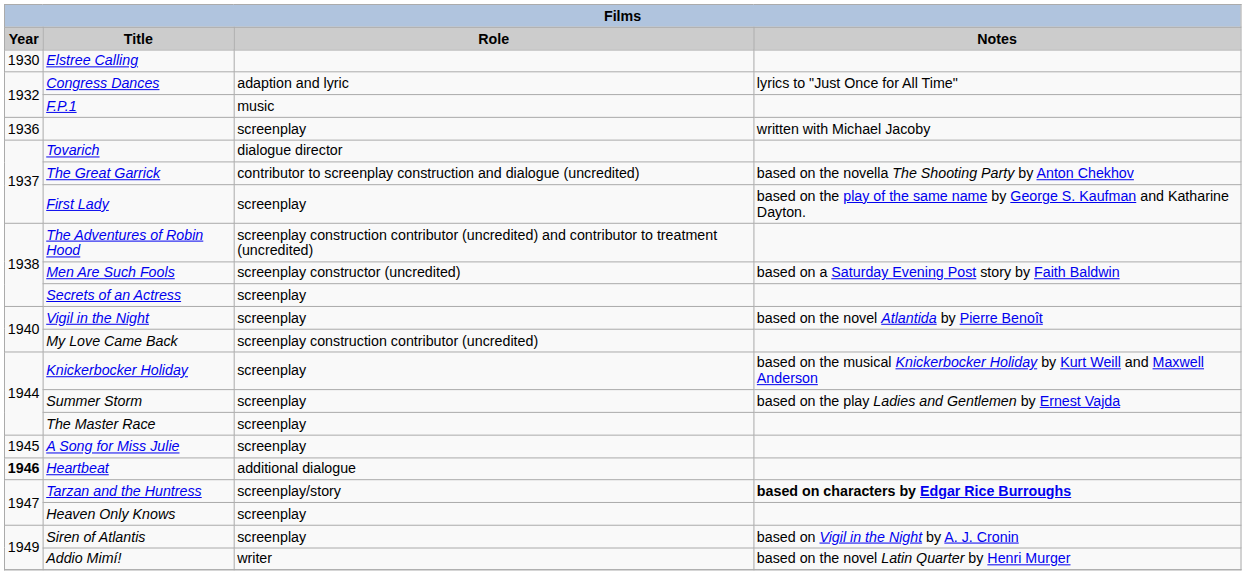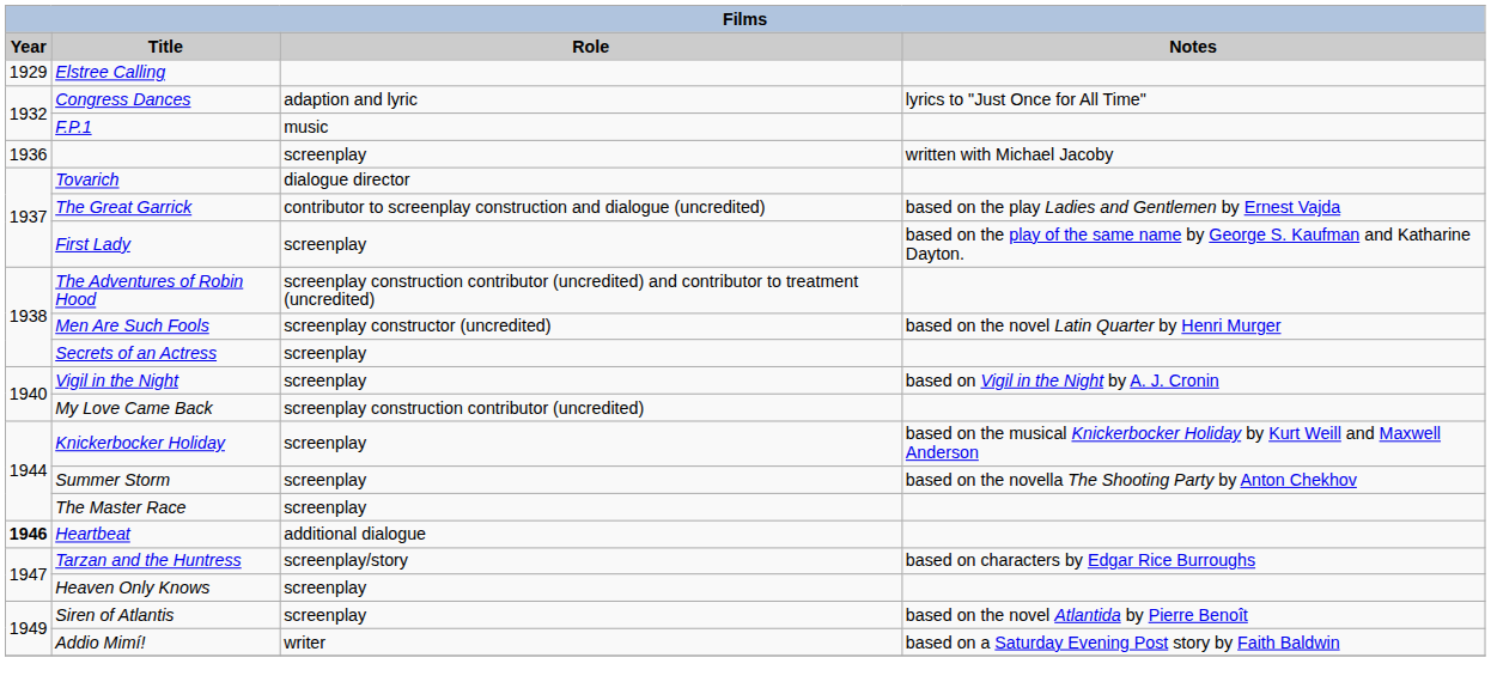 <table class="wikitable" style="font-size:90%">
 <tr>
 <th colspan=4 style="background:LightSteelBlue">Films</th>
 </tr>
 <tr>
 <th style="background:#CCCCCC">Year</th>
 <th style="background:#CCCCCC">Title</th>
 <th style="background:#CCCCCC">Role</th>
 <th style="background:#CCCCCC">Notes</th>
 </tr>
 <tr>
-<td rowspan=1>1930</td>
+<td rowspan=1>1929</td>
 <td><em><a href='#'>Elstree Calling</a></em></td>
 <td></td>
 <td></td>
 </tr>
 <tr>
 <td rowspan=2>1932</td>
 <td><em><a href='#'>Congress Dances</a></em></td>
 <td>adaption and lyric</td>
 <td>lyrics to "Just Once for All Time"</td>
 </tr>
 <tr>
 <td><em><a href='#'>F.P.1</a></em></td>
 <td>music</td>
 <td></td>
 </tr>
 <tr>
 <td rowspan=1>1936</td>
 <td></td>
 <td>screenplay</td>
 <td>written with Michael Jacoby</td>
 </tr>
 <tr>
 <td rowspan=3>1937</td>
 <td><em><a href='#'>Tovarich</a></em></td>
 <td>dialogue director</td>
 <td></td>
 </tr>
 <tr>
 <td><em><a href='#'>The Great Garrick</a></em></td>
 <td>contributor to screenplay construction and dialogue (uncredited)</td>
-<td>based on the novella <em>The Shooting Party</em> by <a href='#'>Anton Chekhov</a></td>
+<td>based on the play <em>Ladies and Gentlemen</em> by <a href='#'>Ernest Vajda</a></td>
 </tr>
 <tr>
 <td><em><a href='#'>First Lady</a></em></td>
 <td>screenplay</td>
 <td>based on the <a href='#'>play of the same name</a> by <a href='#'>George S. Kaufman</a> and Katharine Dayton.</td>
 </tr>
 <tr>
 <td rowspan=3>1938</td>
 <td><em><a href='#'>The Adventures of Robin Hood</a></em></td>
 <td>screenplay construction contributor (uncredited) and contributor to treatment (uncredited)</td>
 <td></td>
 </tr>
 <tr>
 <td><em><a href='#'>Men Are Such Fools</a></em></td>
 <td>screenplay constructor (uncredited)</td>
-<td>based on a <a href='#'>Saturday Evening Post</a> story by <a href='#'>Faith Baldwin</a></td>
+<td>based on the novel <em>Latin Quarter</em> by <a href='#'>Henri Murger</a></td>
 </tr>
 <tr>
 <td><em><a href='#'>Secrets of an Actress</a></em></td>
 <td>screenplay</td>
 <td></td>
 </tr>
 <tr>
 <td rowspan=2>1940</td>
 <td><em><a href='#'>Vigil in the Night</a></em></td>
 <td>screenplay</td>
-<td>based on the novel <em><a href='#'>Atlantida</a></em> by <a href='#'>Pierre Benoît</a></td>
+<td>based on <em><a href='#'>Vigil in the Night</a></em> by <a href='#'>A. J. Cronin</a></td>
 </tr>
 <tr>
 <td><em>My Love Came Back</em></td>
 <td>screenplay construction contributor (uncredited)</td>
 <td></td>
 </tr>
 <tr>
 <td rowspan=3>1944</td>
 <td><em><a href='#'>Knickerbocker Holiday</a></em></td>
 <td>screenplay</td>
 <td>based on the musical <em><a href='#'>Knickerbocker Holiday</a></em> by <a href='#'>Kurt Weill</a> and <a href='#'>Maxwell Anderson</a></td>
 </tr>
 <tr>
 <td><em>Summer Storm</em></td>
 <td>screenplay</td>
-<td>based on the play <em>Ladies and Gentlemen</em> by <a href='#'>Ernest Vajda</a></td>
+<td>based on the novella <em>The Shooting Party</em> by <a href='#'>Anton Chekhov</a></td>
 </tr>
 <tr>
 <td><em>The Master Race</em></td>
-<td>screenplay</td>
-<td></td>
-</tr>
-<tr>
-<td rowspan=1>1945</td>
-<td><em><a href='#'>A Song for Miss Julie</a></em></td>
 <td>screenplay</td>
 <td></td>
 </tr>
 <tr>
 <td rowspan=1><strong>1946</strong></td>
 <td><em><a href='#'>Heartbeat</a></em></td>
 <td>additional dialogue</td>
 <td></td>
 </tr>
 <tr>
 <td rowspan=2>1947</td>
 <td><em><a href='#'>Tarzan and the Huntress</a></em></td>
 <td>screenplay/story</td>
-<td><strong>based on characters by <a href='#'>Edgar Rice Burroughs</a></strong></td>
+<td>based on characters by <a href='#'>Edgar Rice Burroughs</a></td>
 </tr>
 <tr>
 <td><em>Heaven Only Knows</em></td>
 <td>screenplay</td>
 <td></td>
 </tr>
 <tr>
 <td rowspan=2>1949</td>
 <td><em>Siren of Atlantis</em></td>
 <td>screenplay</td>
-<td>based on <em><a href='#'>Vigil in the Night</a></em> by <a href='#'>A. J. Cronin</a></td>
+<td>based on the novel <em><a href='#'>Atlantida</a></em> by <a href='#'>Pierre Benoît</a></td>
 </tr>
 <tr>
 <td><em>Addio Mimí!</em></td>
 <td>writer</td>
-<td>based on the novel <em>Latin Quarter</em> by <a href='#'>Henri Murger</a></td>
+<td>based on a <a href='#'>Saturday Evening Post</a> story by <a href='#'>Faith Baldwin</a></td>
 </tr>
 <tr>
 </tr>
 </table>
